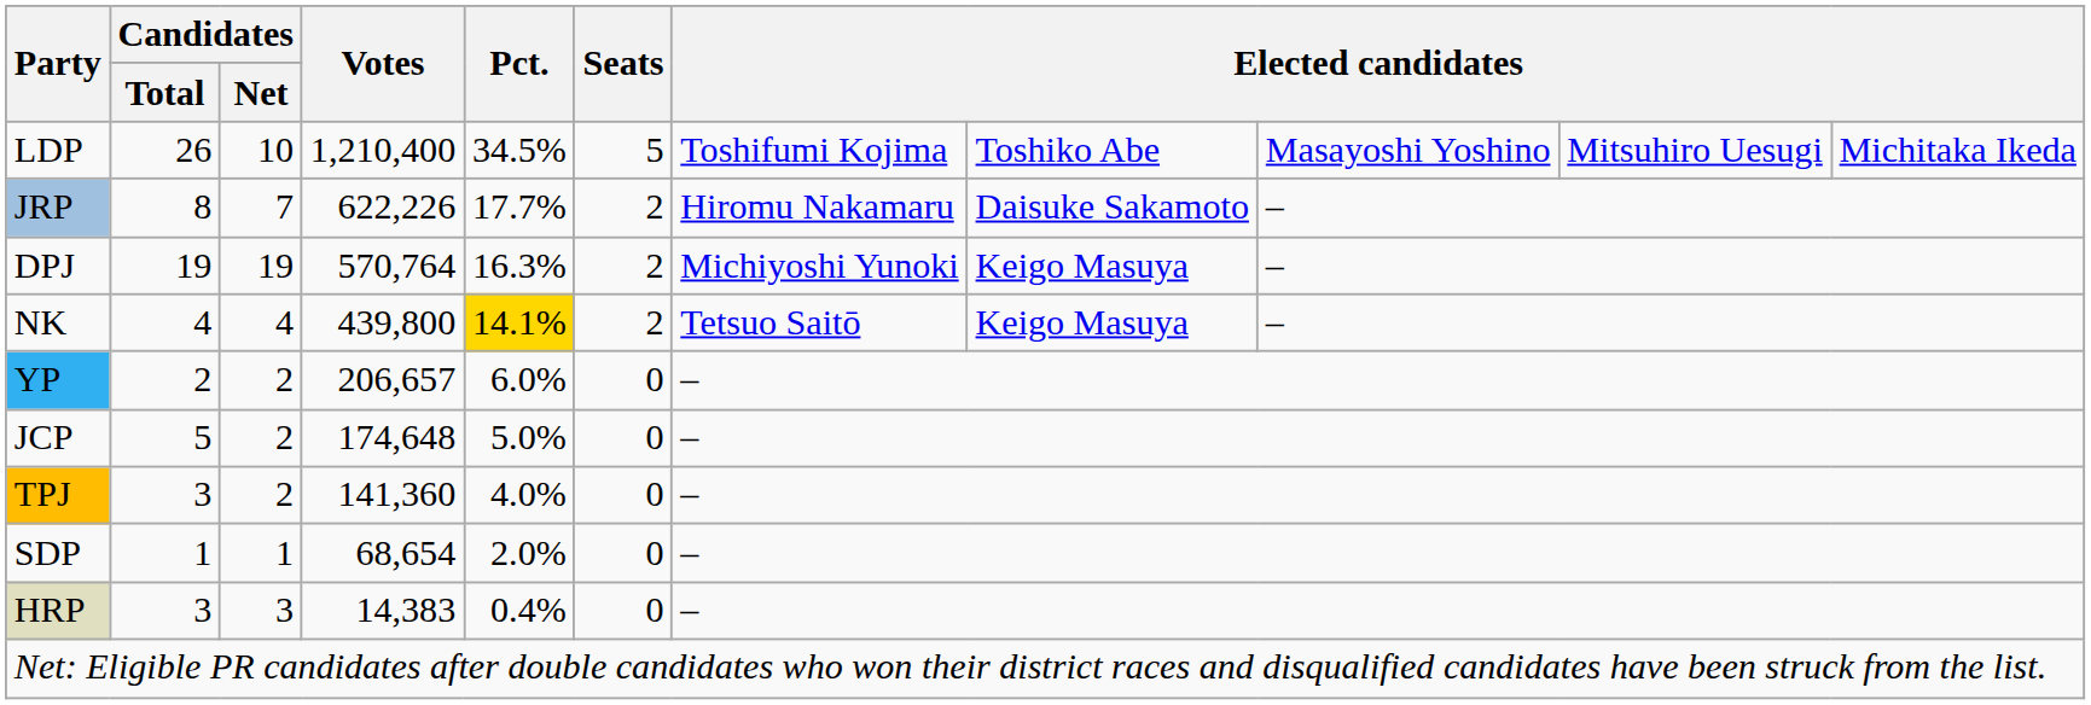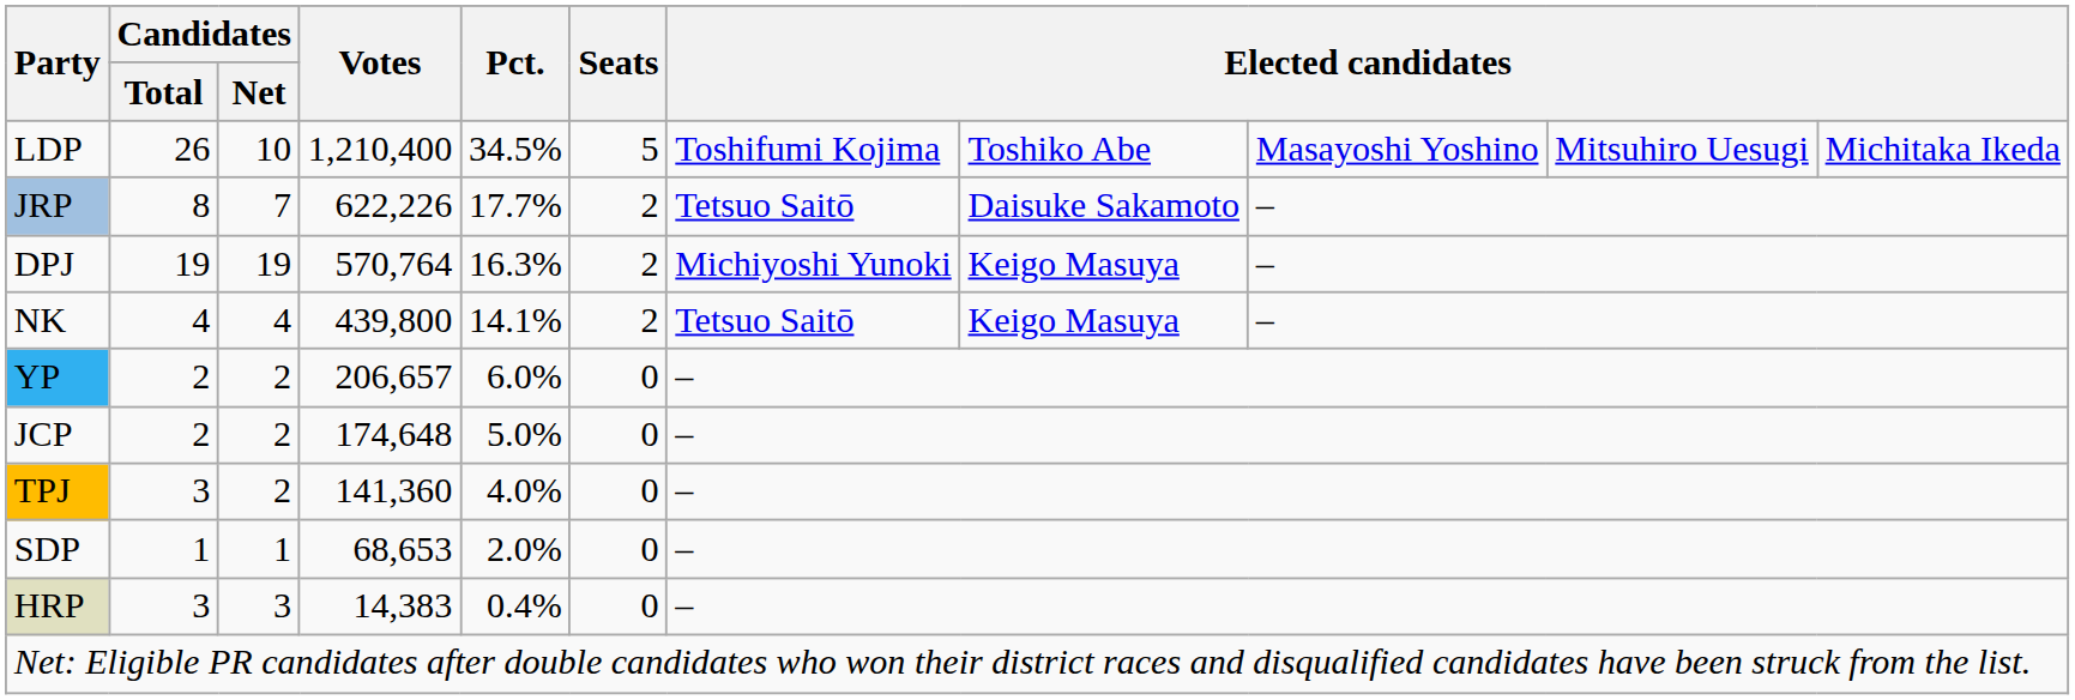 <table class="wikitable">
 <tr>
 <th rowspan="2">Party</th>
 <th colspan="2">Candidates</th>
 <th rowspan="2">Votes</th>
 <th rowspan="2">Pct.</th>
 <th rowspan="2">Seats</th>
 <th colspan="5" rowspan="2">Elected candidates</th>
 </tr>
 <tr>
 <th>Total</th>
 <th>Net</th>
 </tr>
 <tr>
 <td>LDP</td>
 <td align="right">26</td>
 <td align="right">10</td>
 <td align="right">1,210,400</td>
 <td align="right">34.5%</td>
 <td align="right">5</td>
 <td><a href='#'>Toshifumi Kojima</a></td>
 <td><a href='#'>Toshiko Abe</a></td>
 <td><a href='#'>Masayoshi Yoshino</a></td>
 <td><a href='#'>Mitsuhiro Uesugi</a></td>
 <td><a href='#'>Michitaka Ikeda</a></td>
 </tr>
 <tr>
 <td bgcolor="#A0C0E0">JRP</td>
 <td align="right">8</td>
 <td align="right">7</td>
 <td align="right">622,226</td>
 <td align="right">17.7%</td>
 <td align="right">2</td>
-<td><a href='#'>Hiromu Nakamaru</a></td>
+<td><a href='#'>Tetsuo Saitō</a></td>
 <td><a href='#'>Daisuke Sakamoto</a></td>
 <td colspan="3">–</td>
 </tr>
 <tr>
 <td>DPJ</td>
 <td align="right">19</td>
 <td align="right">19</td>
 <td align="right">570,764</td>
 <td align="right">16.3%</td>
 <td align="right">2</td>
 <td><a href='#'>Michiyoshi Yunoki</a></td>
 <td><a href='#'>Keigo Masuya</a></td>
 <td colspan="3">–</td>
 </tr>
 <tr>
 <td>NK</td>
 <td align="right">4</td>
 <td align="right">4</td>
 <td align="right">439,800</td>
-<td align="right" style="background: gold;">14.1%</td>
+<td align="right">14.1%</td>
 <td align="right">2</td>
 <td><a href='#'>Tetsuo Saitō</a></td>
 <td><a href='#'>Keigo Masuya</a></td>
 <td colspan="3">–</td>
 </tr>
 <tr>
 <td bgcolor="#30B0F0">YP</td>
 <td align="right">2</td>
 <td align="right">2</td>
 <td align="right">206,657</td>
 <td align="right">6.0%</td>
 <td align="right">0</td>
 <td colspan="5">–</td>
 </tr>
 <tr>
 <td>JCP</td>
-<td align="right">5</td>
+<td align="right">2</td>
 <td align="right">2</td>
 <td align="right">174,648</td>
 <td align="right">5.0%</td>
 <td align="right">0</td>
 <td colspan="5">–</td>
 </tr>
 <tr>
 <td bgcolor="#FFBC00">TPJ</td>
 <td align="right">3</td>
 <td align="right">2</td>
 <td align="right">141,360</td>
 <td align="right">4.0%</td>
 <td align="right">0</td>
 <td colspan="5">–</td>
 </tr>
 <tr>
 <td>SDP</td>
 <td align="right">1</td>
 <td align="right">1</td>
-<td align="right">68,654</td>
+<td align="right">68,653</td>
 <td align="right">2.0%</td>
 <td align="right">0</td>
 <td colspan="5">–</td>
 </tr>
 <tr>
 <td bgcolor="#E0E0C0">HRP</td>
 <td align="right">3</td>
 <td align="right">3</td>
 <td align="right">14,383</td>
 <td align="right">0.4%</td>
 <td align="right">0</td>
 <td colspan="5">–</td>
 </tr>
 <tr>
 <td colspan="11"><em>Net: Eligible PR candidates after double candidates who won their district races and disqualified candidates have been struck from the list.</em></td>
 </tr>
 </table>
